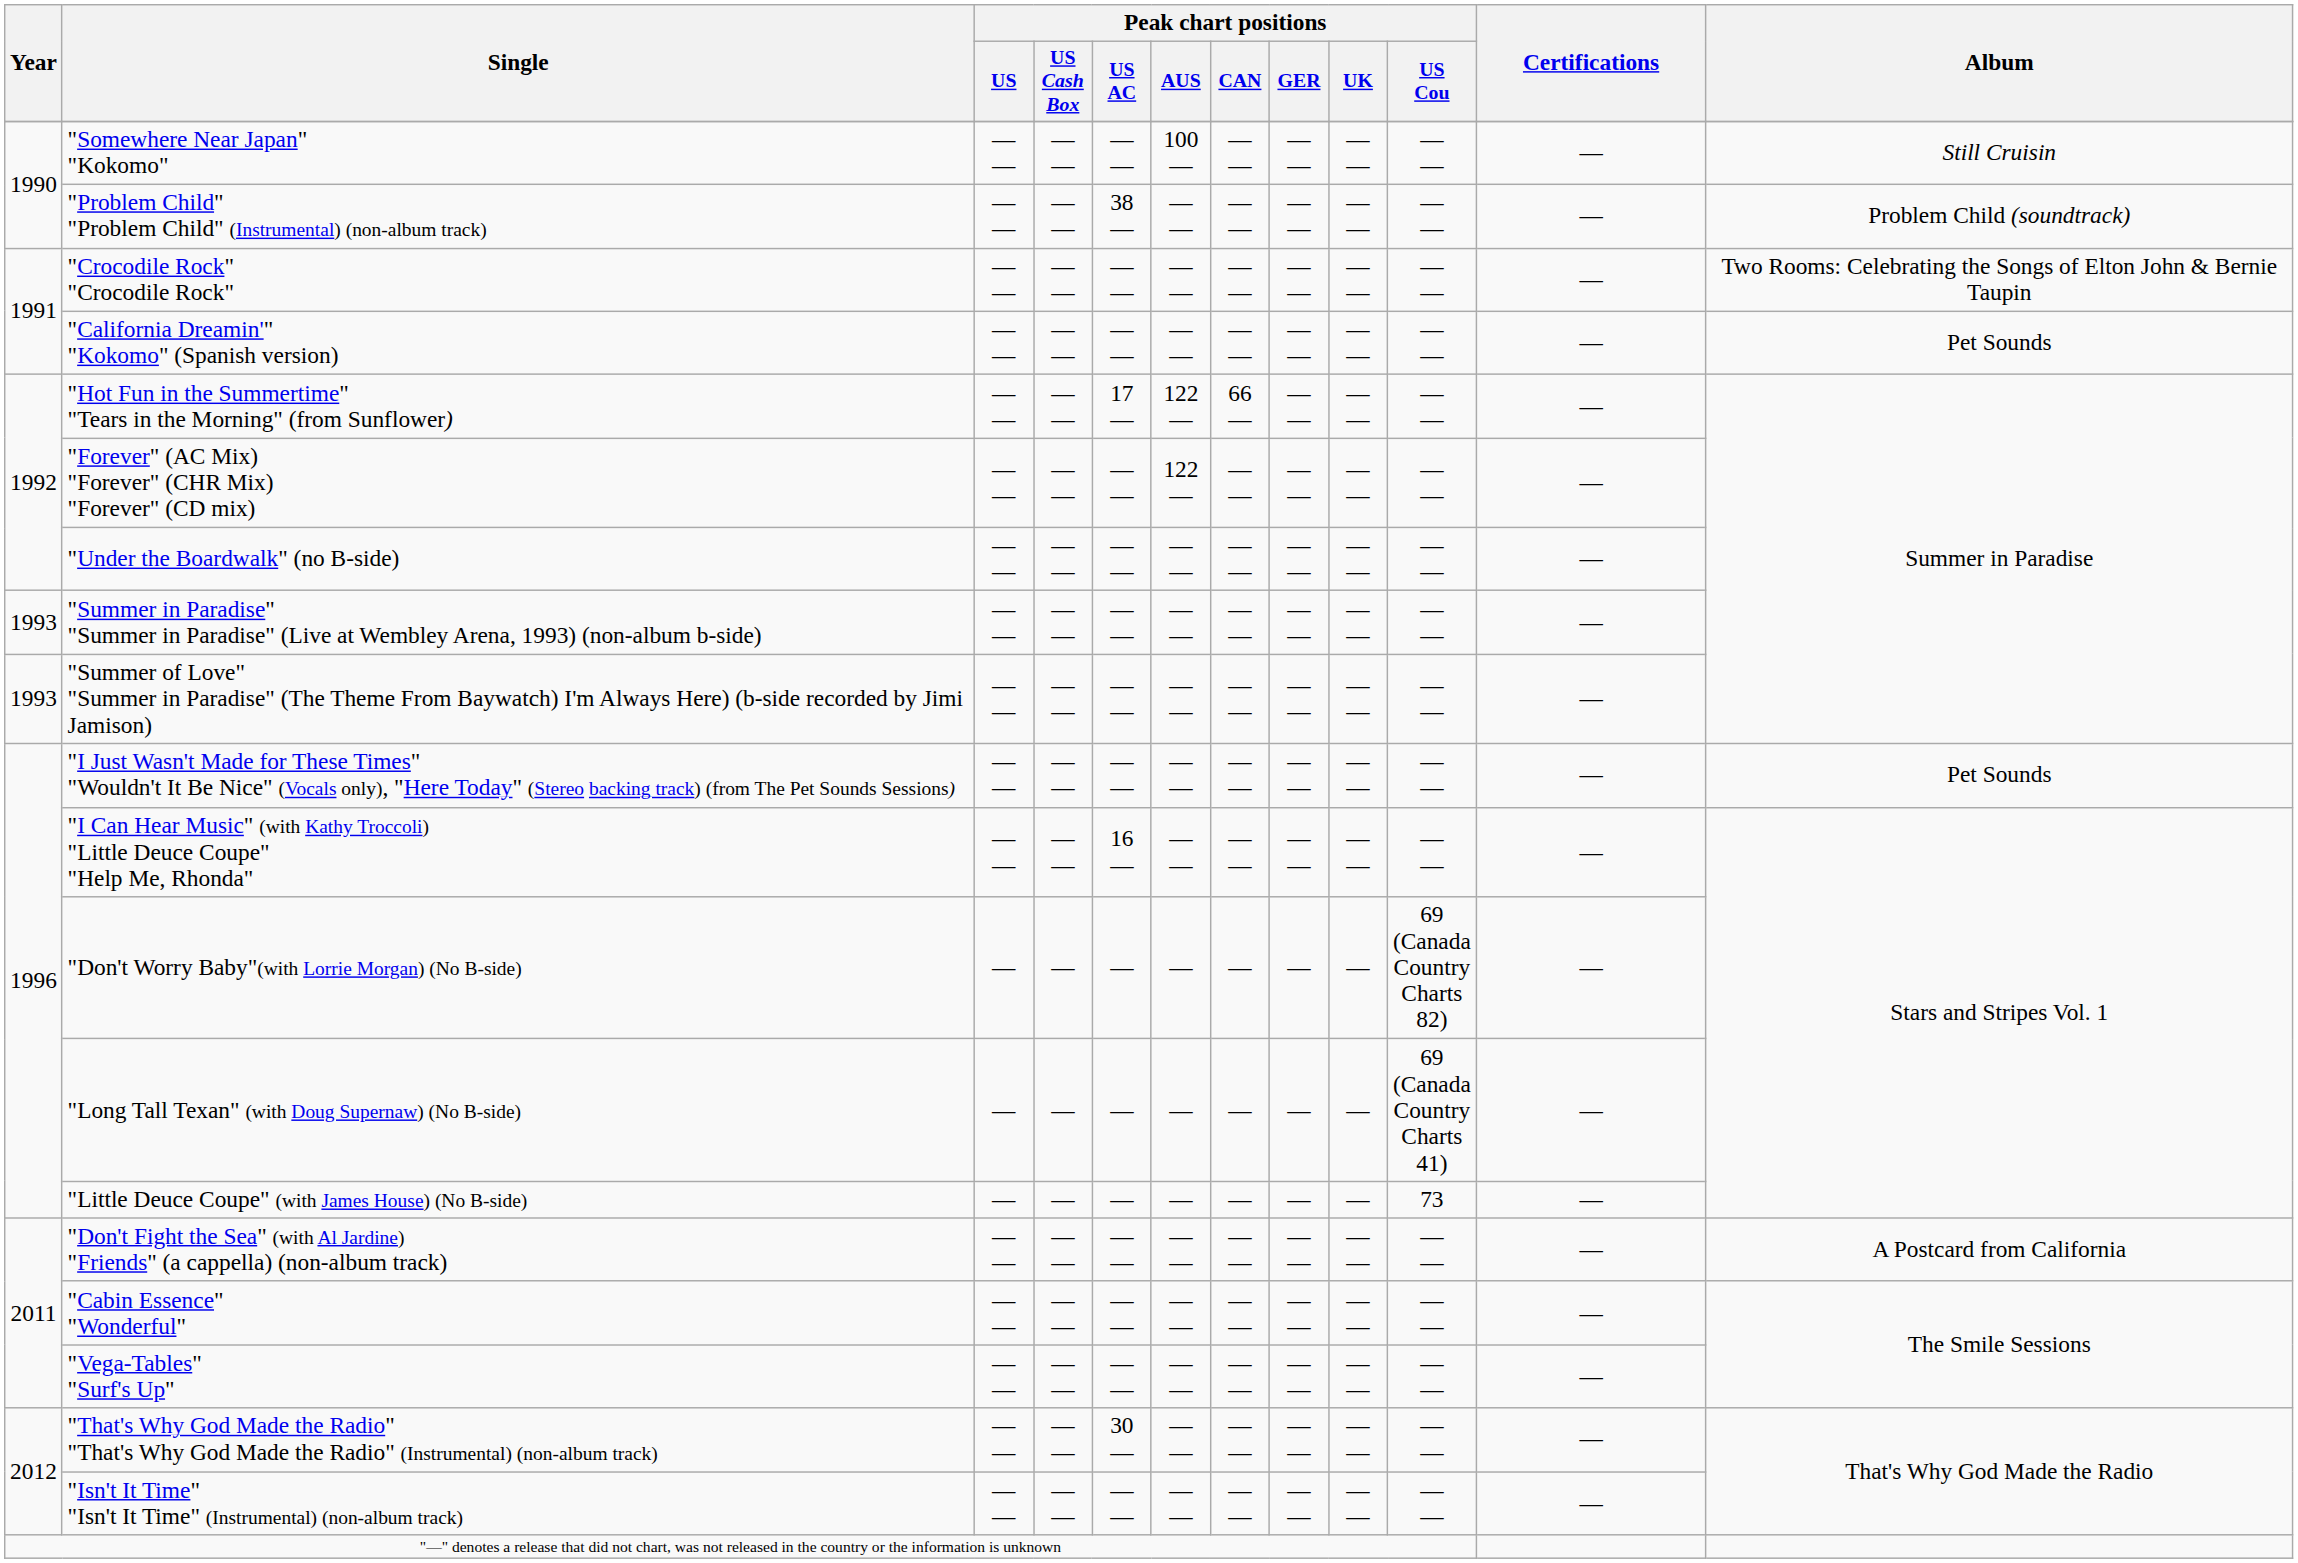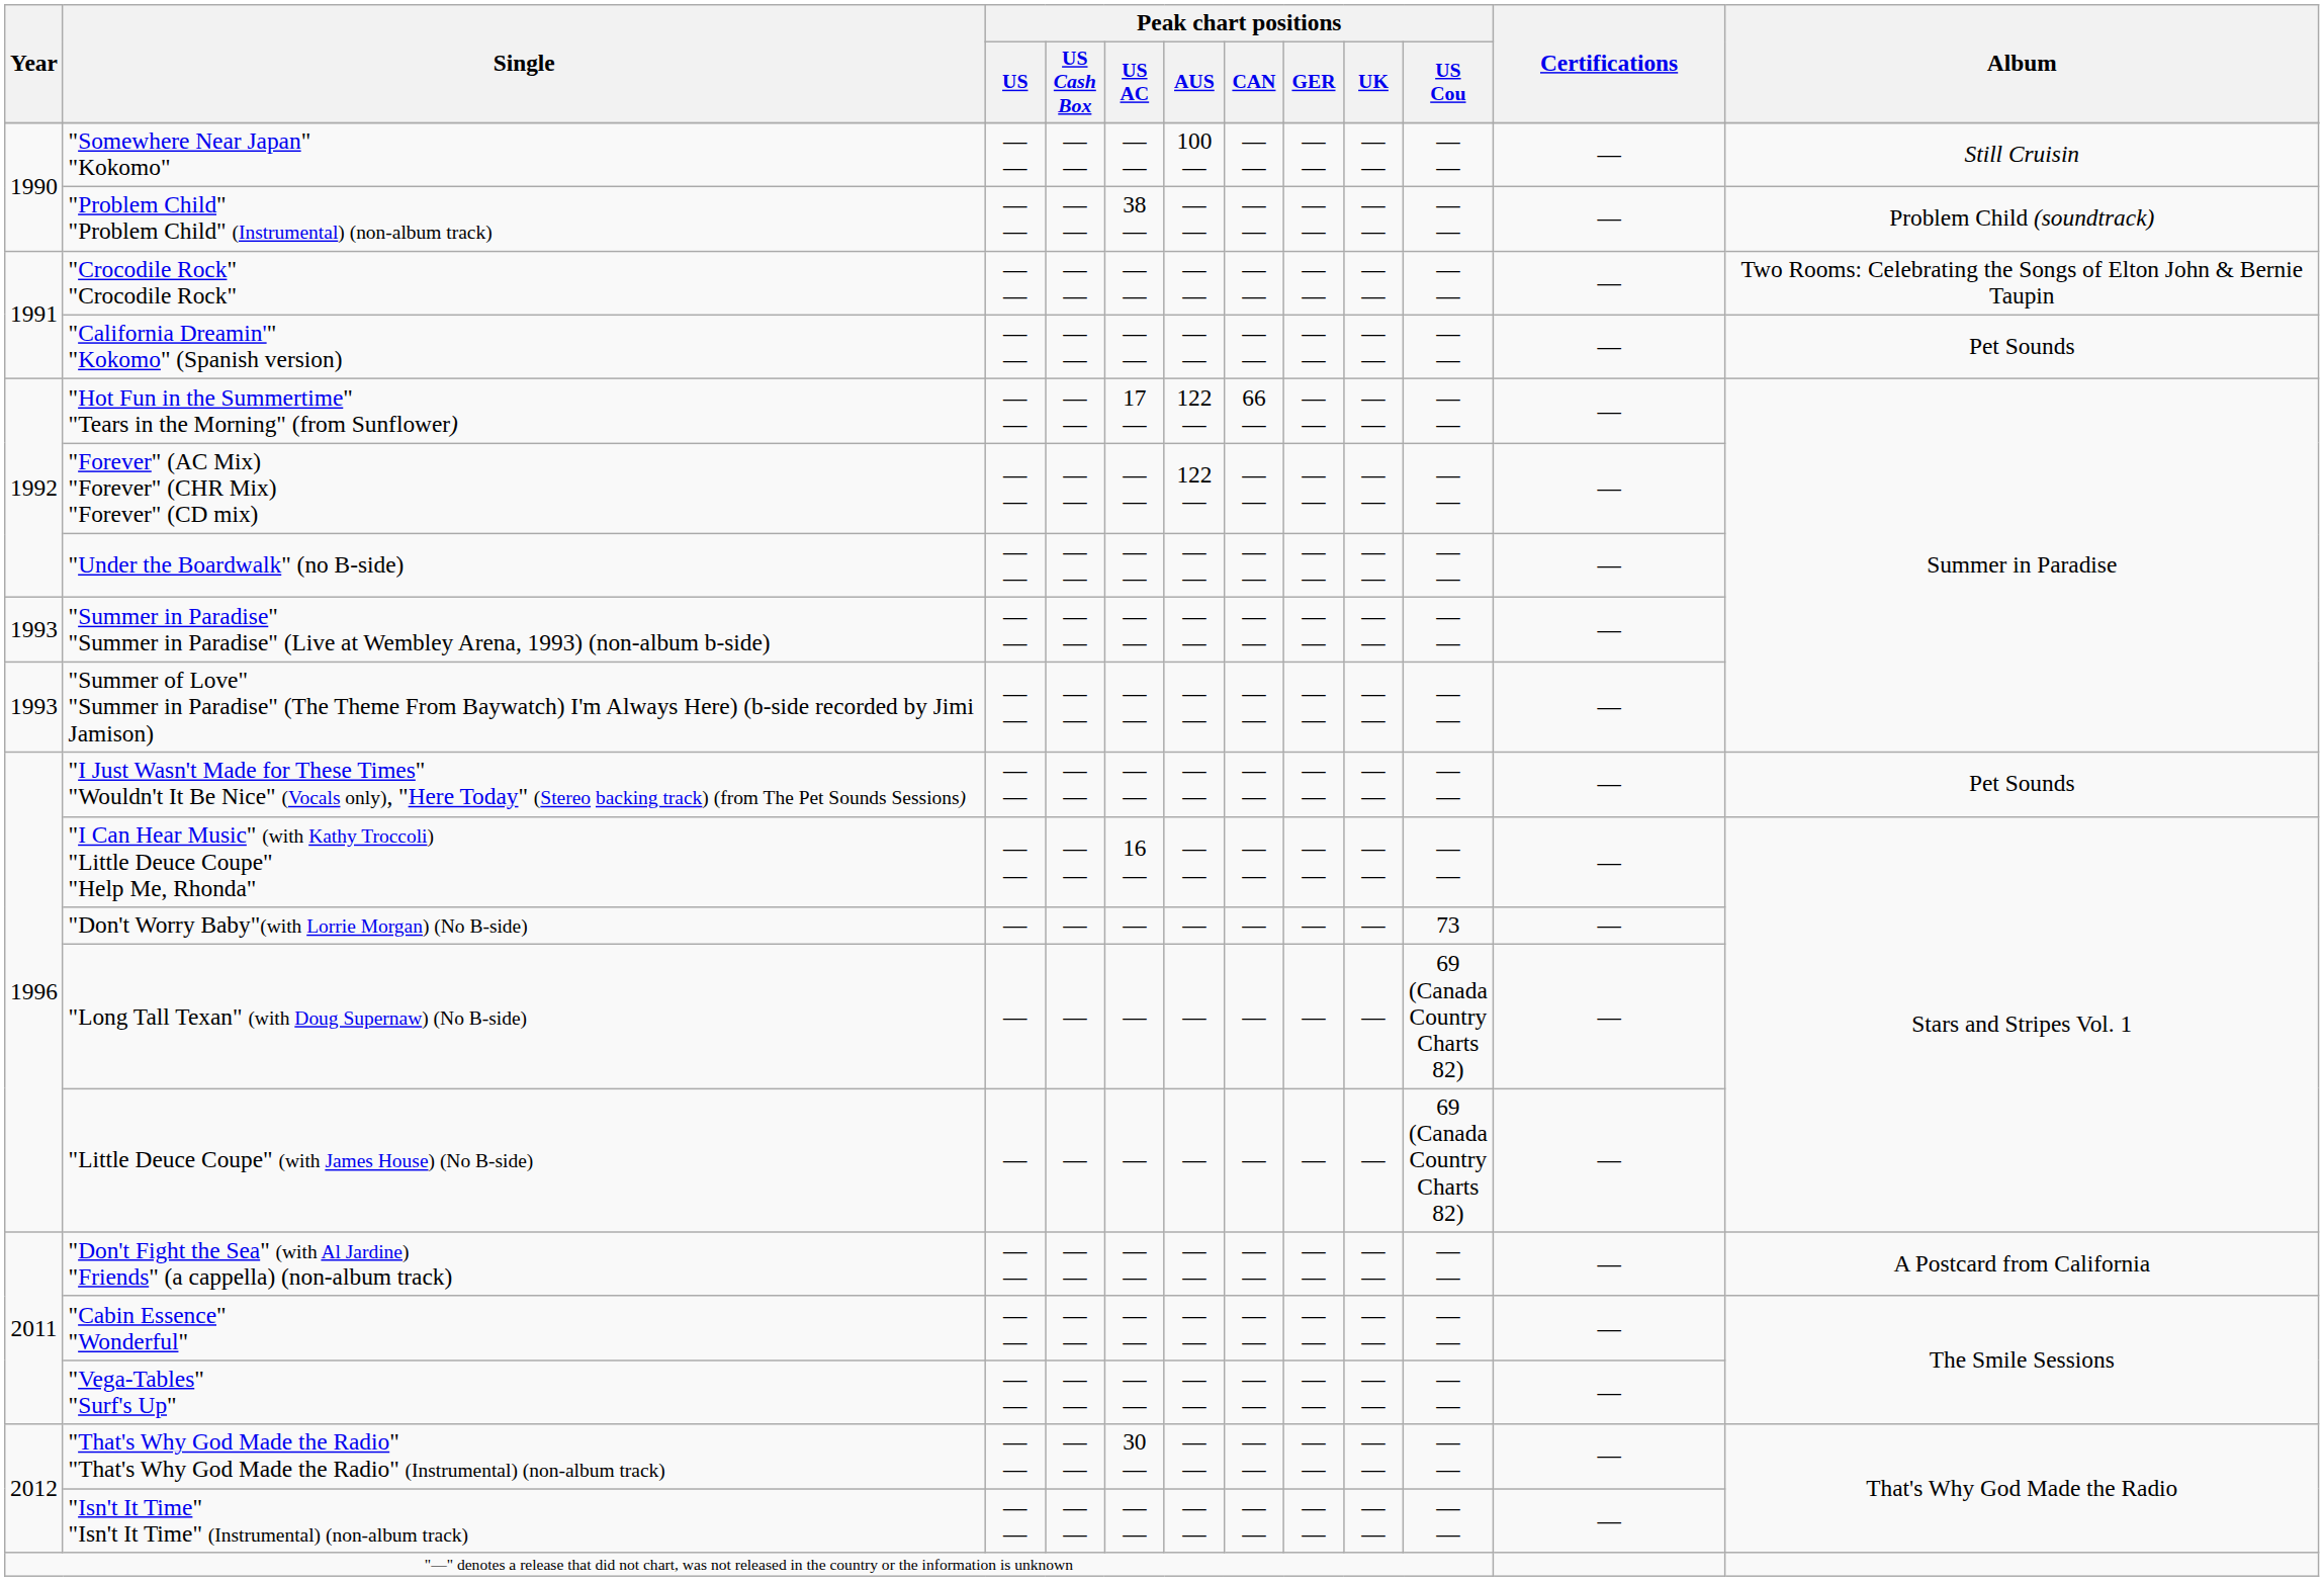 <table class="wikitable" style="text-align:center;">
 <tr>
 <th style="text-align:center;" rowspan="2">Year</th>
 <th style="text-align:center;" rowspan="2">Single</th>
 <th style="text-align:center;" colspan="8">Peak chart positions</th>
 <th rowspan="2" style="width:150px;"><a href='#'>Certifications</a></th>
 <th rowspan="2">Album</th>
 </tr>
 <tr>
 <th scope=col style="width:2.5em;font-size:85%"><a href='#'>US</a><br></th>
 <th scope=col style="width:2.5em;font-size:85%"><a href='#'>US <em>Cash Box</em></a><br></th>
 <th scope=col style="width:2.5em;font-size:85%"><a href='#'>US AC</a><br></th>
 <th scope=col style="width:2.5em;font-size:85%"><a href='#'>AUS</a><br></th>
 <th scope=col style="width:2.5em;font-size:85%"><a href='#'>CAN</a><br></th>
 <th scope=col style="width:2.5em;font-size:85%"><a href='#'>GER</a><br></th>
 <th scope=col style="width:2.5em;font-size:85%"><a href='#'>UK</a><br></th>
 <th scope=col style="width:3.5em;font-size:85%"><a href='#'>US<br>Cou</a><br></th>
 </tr>
 <tr>
 </tr>
 <tr>
 <td rowspan="2">1990</td>
 <td style="text-align:left;">"<a href='#'>Somewhere Near Japan</a>"<br>"Kokomo"</td>
 <td>—<br>—</td>
 <td>—<br>—</td>
 <td>—<br>—</td>
 <td>100<br>—</td>
 <td>—<br>—</td>
 <td>—<br>—</td>
 <td>—<br>—</td>
 <td>—<br>—</td>
 <td>—</td>
 <td><em>Still Cruisin<strong></td>
 </tr>
 <tr>
 <td style="text-align:left;">"<a href='#'>Problem Child</a>"<br>"Problem Child" <small>(<a href='#'>Instrumental</a>) (non-album track)</small></td>
 <td>—<br>—</td>
 <td>—<br>—</td>
 <td>38<br>—</td>
 <td>—<br>—</td>
 <td>—<br>—</td>
 <td>—<br>—</td>
 <td>—<br>—</td>
 <td>—<br>—</td>
 <td>—</td>
 <td></em>Problem Child<em> (soundtrack)</td>
 </tr>
 <tr>
 <td rowspan="2">1991</td>
 <td style="text-align:left;">"<a href='#'>Crocodile Rock</a>"<br>"Crocodile  Rock"</td>
 <td>—<br>—</td>
 <td>—<br>—</td>
 <td>—<br>—</td>
 <td>—<br>—</td>
 <td>—<br>—</td>
 <td>—<br>—</td>
 <td>—<br>—</td>
 <td>—<br>—</td>
 <td>—</td>
 <td></em>Two Rooms: Celebrating the Songs of Elton John & Bernie Taupin<em></td>
 </tr>
 <tr>
 <td style="text-align:left;">"<a href='#'>California Dreamin'</a>"<br>"<a href='#'>Kokomo</a>" (Spanish version)</td>
 <td>—<br>—</td>
 <td>—<br>—</td>
 <td>—<br>—</td>
 <td>—<br>—</td>
 <td>—<br>—</td>
 <td>—<br>—</td>
 <td>—<br>—</td>
 <td>—<br>—</td>
 <td>—</td>
 <td></em>Pet Sounds<em></td>
 </tr>
 <tr>
 <td rowspan="3">1992</td>
 <td style="text-align:left;">"<a href='#'>Hot Fun in the Summertime</a>"<br>"Tears in the Morning" (from </em>Sunflower<em>)</td>
 <td>—<br>—</td>
 <td>—<br>—</td>
 <td>17<br>—</td>
 <td>122<br>—</td>
 <td>66<br>—</td>
 <td>—<br>—</td>
 <td>—<br>—</td>
 <td>—<br>—</td>
 <td>—</td>
 <td rowspan="5"></em>Summer in Paradise<em></td>
 </tr>
 <tr>
 <td style="text-align:left;">"<a href='#'>Forever</a>" (AC Mix)<br>"Forever" (CHR Mix)<br>"Forever" (CD mix)</td>
 <td>—<br>—</td>
 <td>—<br>—</td>
 <td>—<br>—</td>
 <td>122<br>—</td>
 <td>—<br>—</td>
 <td>—<br>—</td>
 <td>—<br>—</td>
 <td>—<br>—</td>
 <td>—</td>
 </tr>
 <tr>
 <td style="text-align:left;">"<a href='#'>Under the Boardwalk</a>" (no B-side)</td>
 <td>—<br>—</td>
 <td>—<br>—</td>
 <td>—<br>—</td>
 <td>—<br>—</td>
 <td>—<br>—</td>
 <td>—<br>—</td>
 <td>—<br>—</td>
 <td>—<br>—</td>
 <td>—</td>
 </tr>
 <tr>
 <td rowspan="1">1993</td>
 <td style="text-align:left;">"<a href='#'>Summer in Paradise</a>"<br>"Summer in Paradise" (Live at Wembley Arena, 1993) (non-album b-side)</td>
 <td>—<br>—</td>
 <td>—<br>—</td>
 <td>—<br>—</td>
 <td>—<br>—</td>
 <td>—<br>—</td>
 <td>—<br>—</td>
 <td>—<br>—</td>
 <td>—<br>—</td>
 <td>—</td>
 </tr>
 <tr>
 <td rowspan="1">1993</td>
 <td style="text-align:left;">"Summer of Love"<br>"Summer in Paradise" (The Theme From Baywatch) I'm Always Here) (b-side recorded by Jimi Jamison)</td>
 <td>—<br>—</td>
 <td>—<br>—</td>
 <td>—<br>—</td>
 <td>—<br>—</td>
 <td>—<br>—</td>
 <td>—<br>—</td>
 <td>—<br>—</td>
 <td>—<br>—</td>
 <td>—</td>
 </tr>
 <tr>
 <td rowspan="5">1996</td>
 <td style="text-align:left;">"<a href='#'>I Just Wasn't Made for These Times</a>"<br>"Wouldn't It Be Nice" <small>(<a href='#'>Vocals</a> only)</small>, "<a href='#'>Here Today</a>" <small>(<a href='#'>Stereo</a> <a href='#'>backing track</a>) (from </em>The Pet Sounds Sessions<em>)</small></td>
 <td>—<br>—</td>
 <td>—<br>—</td>
 <td>—<br>—</td>
 <td>—<br>—</td>
 <td>—<br>—</td>
 <td>—<br>—</td>
 <td>—<br>—</td>
 <td>—<br>—</td>
 <td>—</td>
 <td></em>Pet Sounds<em></td>
 </tr>
 <tr>
 <td style="text-align:left;">"<a href='#'>I Can Hear Music</a>" <small>(with <a href='#'>Kathy Troccoli</a>)</small><br>"Little Deuce Coupe"<br>"Help Me, Rhonda"</td>
 <td>—<br>—</td>
 <td>—<br>—</td>
 <td>16<br>—</td>
 <td>—<br>—</td>
 <td>—<br>—</td>
 <td>—<br>—</td>
 <td>—<br>—</td>
 <td>—<br>—</td>
 <td>—</td>
 <td rowspan="4"></em>Stars and Stripes Vol. 1<em></td>
 </tr>
 <tr>
 <td style="text-align:left;">"Don't Worry Baby"<small>(with <a href='#'>Lorrie Morgan</a>) (No B-side)</small></td>
 <td>—</td>
 <td>—</td>
 <td>—</td>
 <td>—</td>
 <td>—</td>
 <td>—</td>
 <td>—</td>
-<td>69 (Canada Country Charts 82)</td>
+<td>73</td>
 <td>—</td>
 </tr>
 <tr>
 <td style="text-align:left;">"Long Tall Texan" <small>(with <a href='#'>Doug Supernaw</a>) (No B-side)</small></td>
 <td>—</td>
 <td>—</td>
 <td>—</td>
 <td>—</td>
 <td>—</td>
 <td>—</td>
 <td>—</td>
-<td>69 (Canada Country Charts 41)</td>
+<td>69 (Canada Country Charts 82)</td>
 <td>—</td>
 </tr>
 <tr>
 <td style="text-align:left;">"Little Deuce Coupe" <small>(with <a href='#'>James House</a>) (No B-side)</small></td>
 <td>—</td>
 <td>—</td>
 <td>—</td>
 <td>—</td>
 <td>—</td>
 <td>—</td>
 <td>—</td>
-<td>73</td>
+<td>69 (Canada Country Charts 82)</td>
 <td>—</td>
 </tr>
 <tr>
 <td rowspan="3">2011</td>
 <td style="text-align:left;">"<a href='#'>Don't Fight the Sea</a>" <small>(with <a href='#'>Al Jardine</a>)</small><br>"<a href='#'>Friends</a>" (a cappella) (non-album track)</td>
 <td>—<br>—</td>
 <td>—<br>—</td>
 <td>—<br>—</td>
 <td>—<br>—</td>
 <td>—<br>—</td>
 <td>—<br>—</td>
 <td>—<br>—</td>
 <td>—<br>—</td>
 <td>—</td>
 <td></em>A Postcard from California<em></td>
 </tr>
 <tr>
 <td style="text-align:left;">"<a href='#'>Cabin Essence</a>"<br>"<a href='#'>Wonderful</a>"</td>
 <td>—<br>—</td>
 <td>—<br>—</td>
 <td>—<br>—</td>
 <td>—<br>—</td>
 <td>—<br>—</td>
 <td>—<br>—</td>
 <td>—<br>—</td>
 <td>—<br>—</td>
 <td>—</td>
 <td rowspan="2"></em>The Smile Sessions<em></td>
 </tr>
 <tr>
 <td style="text-align:left;">"<a href='#'>Vega-Tables</a>"<br>"<a href='#'>Surf's Up</a>"</td>
 <td>—<br>—</td>
 <td>—<br>—</td>
 <td>—<br>—</td>
 <td>—<br>—</td>
 <td>—<br>—</td>
 <td>—<br>—</td>
 <td>—<br>—</td>
 <td>—<br>—</td>
 <td>—</td>
 </tr>
 <tr>
 <td rowspan="2">2012</td>
 <td style="text-align:left;">"<a href='#'>That's Why God Made the Radio</a>"<br>"That's Why God Made the Radio" <small>(Instrumental) (non-album track)</small></td>
 <td>—<br>—</td>
 <td>—<br>—</td>
 <td>30<br>—</td>
 <td>—<br>—</td>
 <td>—<br>—</td>
 <td>—<br>—</td>
 <td>—<br>—</td>
 <td>—<br>—</td>
 <td>—</td>
 <td rowspan="2"></em>That's Why God Made the Radio<em></td>
 </tr>
 <tr>
 <td style="text-align:left;">"<a href='#'>Isn't It Time</a>"<br>"Isn't It Time" <small>(Instrumental) (non-album track)</small></td>
 <td>—<br>—</td>
 <td>—<br>—</td>
 <td>—<br>—</td>
 <td>—<br>—</td>
 <td>—<br>—</td>
 <td>—<br>—</td>
 <td>—<br>—</td>
 <td>—<br>—</td>
 <td>—</td>
 </tr>
 <tr>
 <td colspan="10" style="font-size:8pt;">"—" denotes a release that did not chart, was not released in the country or the information is unknown</td>
 <td></td>
 </tr>
 </table>
